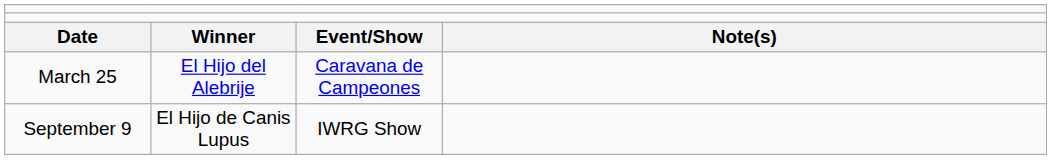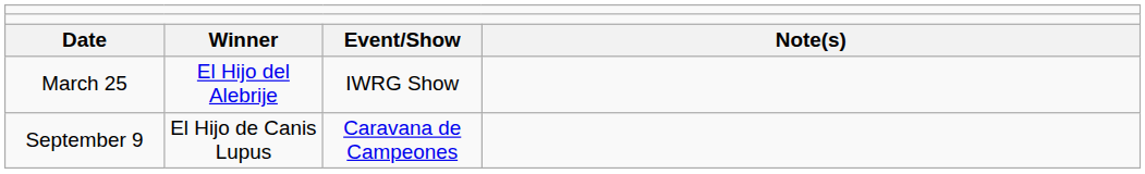 <table class="wikitable" style="text-align:center; width:100%;">
 <tr>
 <td colspan="5"></td>
 </tr>
 <tr>
 <td colspan="5"></td>
 </tr>
 <tr>
 <th style="width:14%;">Date</th>
 <th style="width:14%;">Winner</th>
 <th style="width:14%;">Event/Show</th>
 <th style="width:58%;">Note(s)</th>
 </tr>
 <tr>
 <td>March 25</td>
 <td><a href='#'>El Hijo del Alebrije</a></td>
-<td><a href='#'>Caravana de Campeones</a></td>
+<td>IWRG Show</td>
 <td></td>
 </tr>
 <tr>
 <td>September 9</td>
 <td>El Hijo de Canis Lupus</td>
-<td>IWRG Show</td>
+<td><a href='#'>Caravana de Campeones</a></td>
 <td></td>
 </tr>
 </table>
